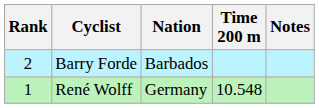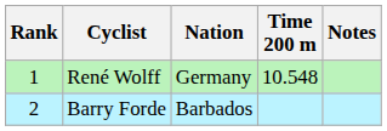 <table class="wikitable sortable" style="text-align:center">
 <tr>
 <th>Rank</th>
 <th>Cyclist</th>
 <th>Nation</th>
 <th>Time<br>200 m</th>
 <th>Notes</th>
 </tr>
+<tr bgcolor=bbf3bb>
+<td>1</td>
+<td align=left>René Wolff</td>
+<td align=left>Germany</td>
+<td>10.548</td>
+<td></td>
+</tr>
 <tr bgcolor=bbf3ff>
 <td>2</td>
 <td align=left>Barry Forde</td>
 <td align=left>Barbados</td>
 <td></td>
 <td></td>
 </tr>
-<tr bgcolor=bbf3bb>
-<td>1</td>
-<td align=left>René Wolff</td>
-<td align=left>Germany</td>
-<td>10.548</td>
-<td></td>
-</tr>
 </table>
